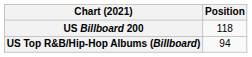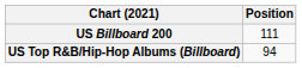 <table class="wikitable sortable plainrowheaders" style="text-align:center">
 <tr>
 <th scope="col">Chart (2021)</th>
 <th scope="col">Position</th>
 </tr>
 <tr>
 <th scope="row">US <em>Billboard</em> 200</th>
-<td>118</td>
+<td>111</td>
 </tr>
 <tr>
 <th scope="row">US Top R&B/Hip-Hop Albums (<em>Billboard</em>)</th>
 <td>94</td>
 </tr>
 </table>
